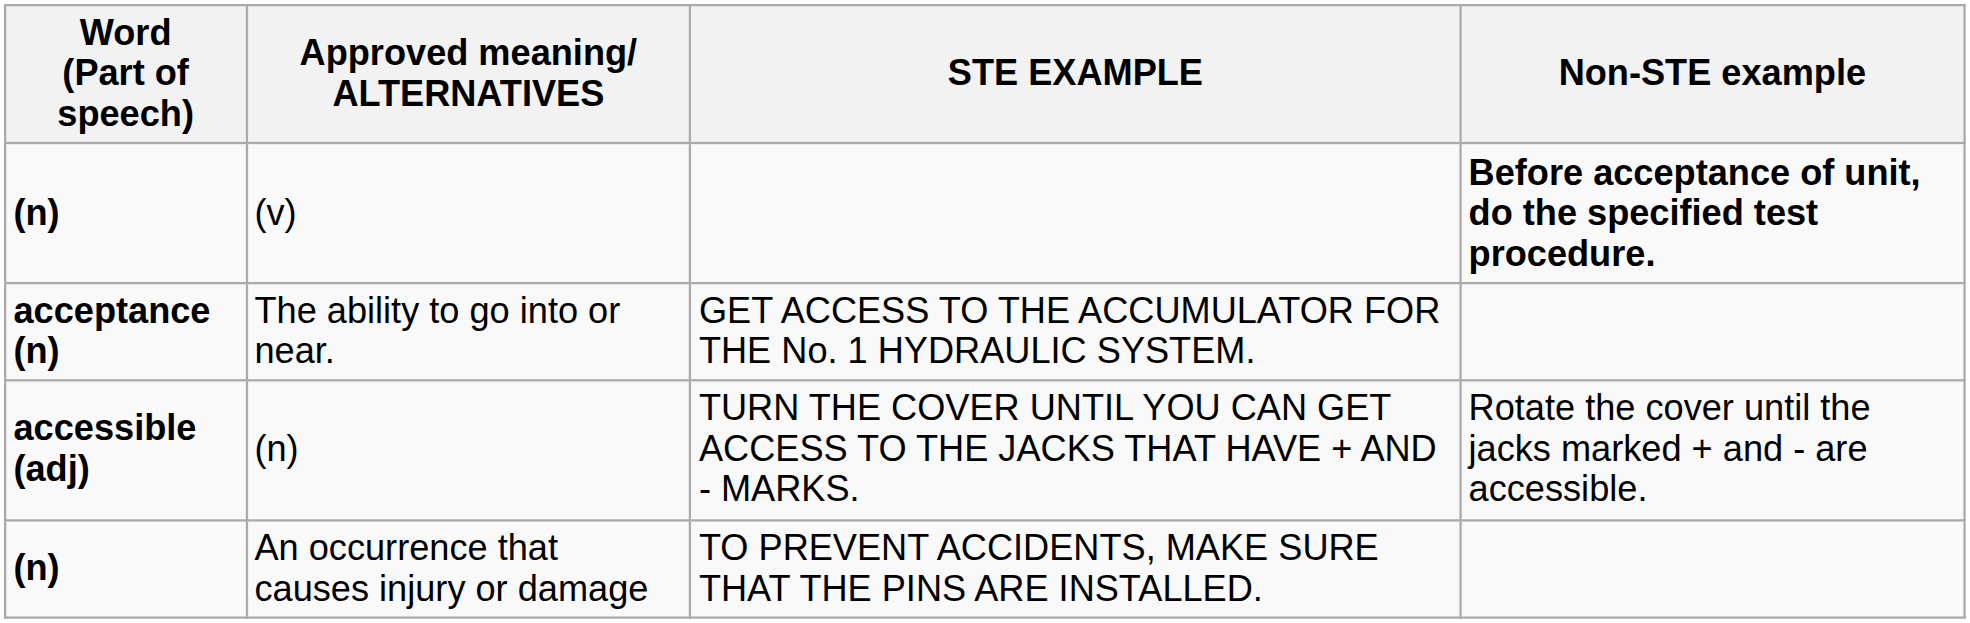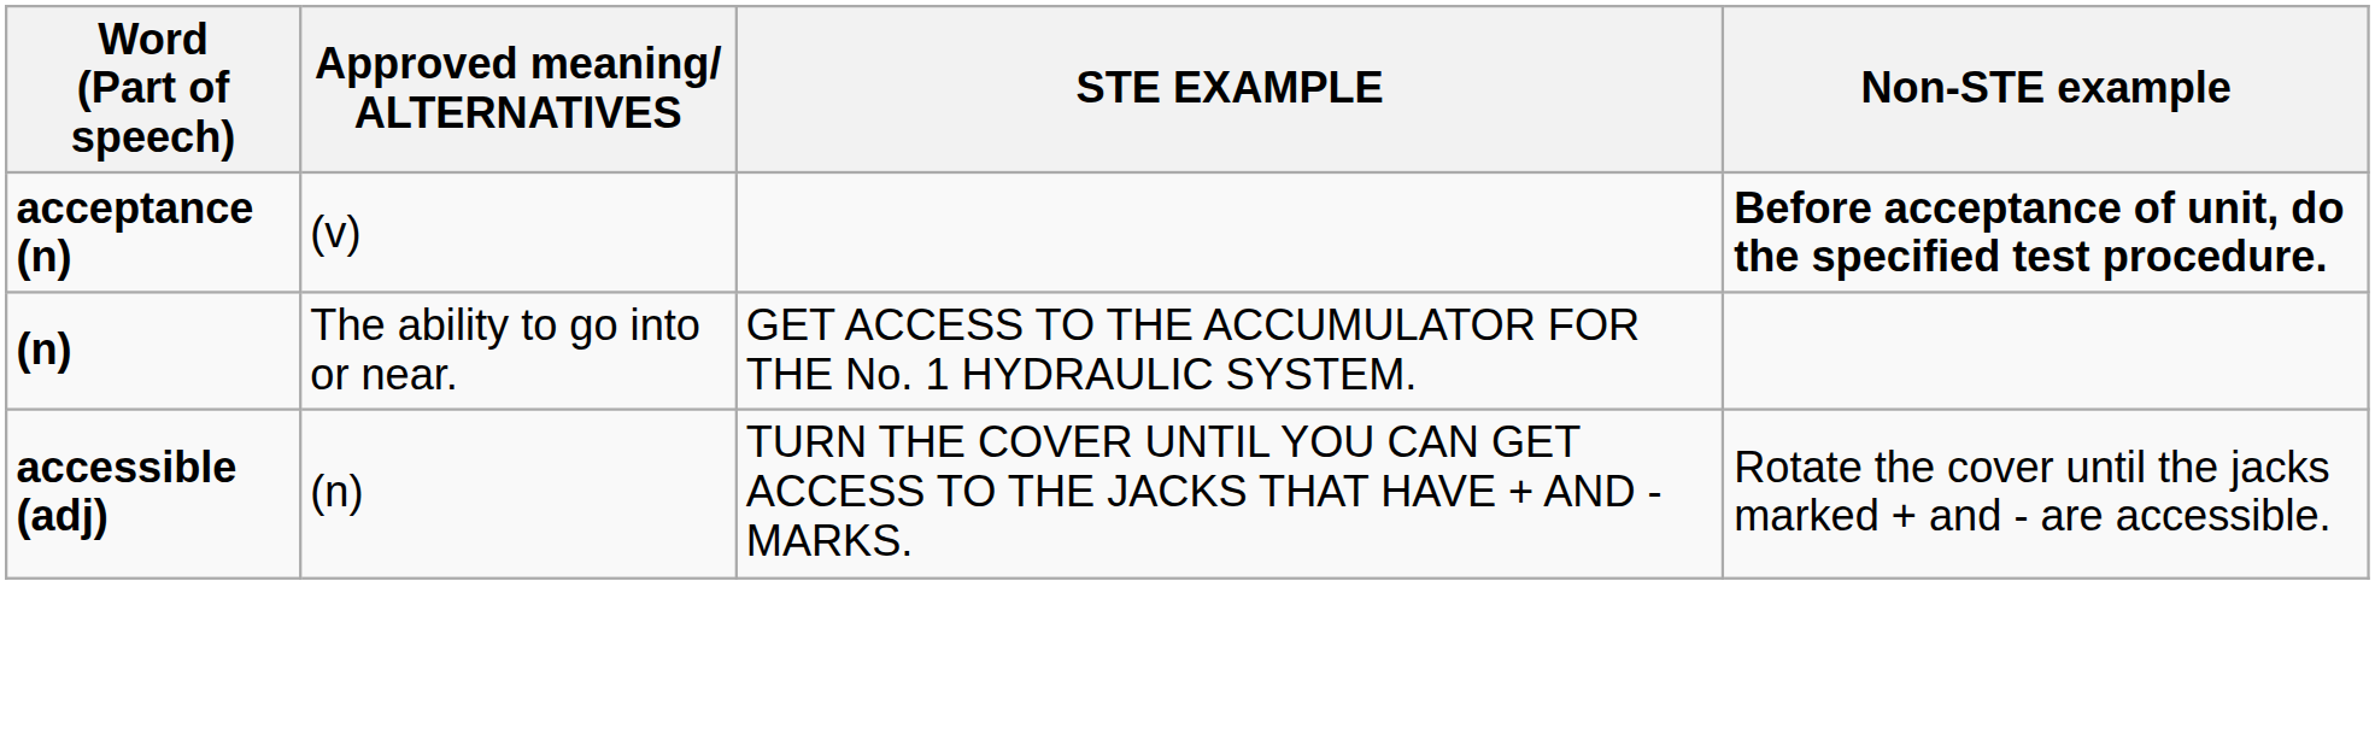 <table class="wikitable">
 <tr>
 <th>Word<br>(Part of speech)</th>
 <th>Approved meaning/<br>ALTERNATIVES</th>
 <th>STE EXAMPLE</th>
 <th>Non-STE example</th>
 </tr>
 <tr>
-<td><strong> (n)</strong></td>
+<td><strong>acceptance (n)</strong></td>
 <td> (v)</td>
 <td></td>
 <td><strong>Before acceptance of unit, do the specified test procedure.</strong></td>
 </tr>
 <tr>
-<td><strong>acceptance (n)</strong></td>
+<td><strong> (n)</strong></td>
 <td>The ability to go into or near.</td>
 <td>GET ACCESS TO THE ACCUMULATOR FOR THE No. 1 HYDRAULIC SYSTEM.</td>
 <td></td>
 </tr>
 <tr>
 <td><strong>accessible (adj)</strong></td>
 <td> (n)</td>
 <td>TURN THE COVER UNTIL YOU CAN GET ACCESS TO THE JACKS THAT HAVE + AND - MARKS.</td>
 <td>Rotate the cover until the jacks marked + and - are accessible.</td>
 </tr>
-<tr>
-<td><strong> (n)</strong></td>
-<td>An occurrence that causes injury or damage</td>
-<td>TO PREVENT ACCIDENTS, MAKE SURE THAT THE PINS ARE INSTALLED.</td>
-<td></td>
-</tr>
 </table>
